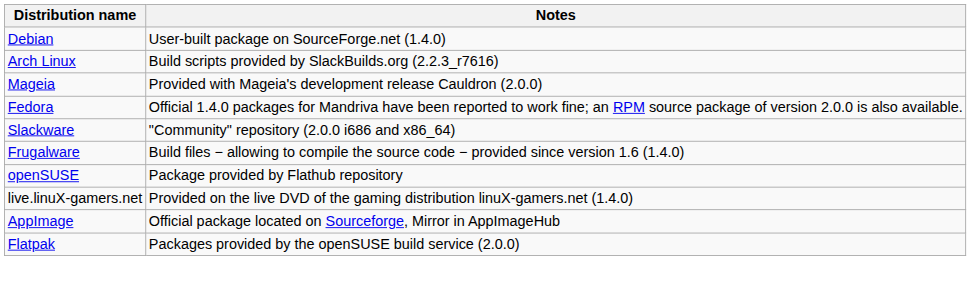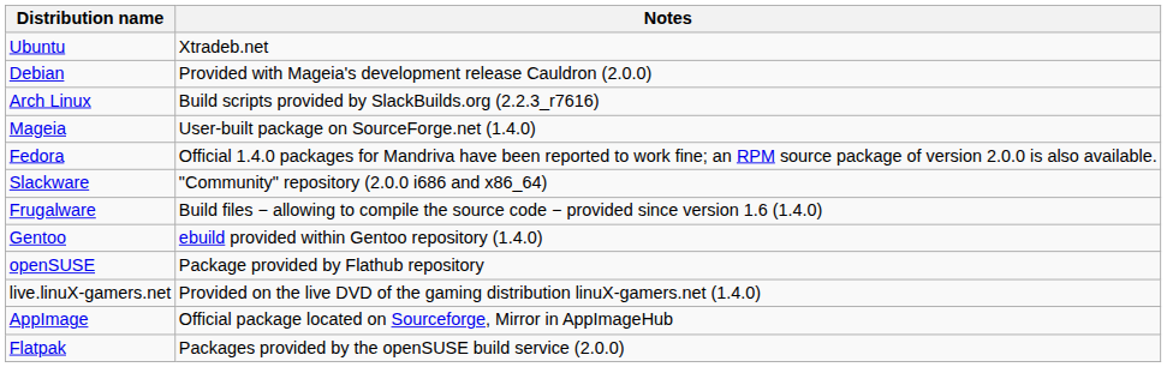 <table class="wikitable sortable">
 <tr>
 <th>Distribution name</th>
 <th>Notes</th>
 </tr>
 <tr>
+<td><a href='#'>Ubuntu</a></td>
+<td>Xtradeb.net</td>
+</tr>
+<tr>
 <td><a href='#'>Debian</a></td>
-<td>User-built package on SourceForge.net (1.4.0)</td>
+<td>Provided with Mageia's development release Cauldron (2.0.0)</td>
 </tr>
 <tr>
 <td><a href='#'>Arch Linux</a></td>
 <td>Build scripts provided by SlackBuilds.org (2.2.3_r7616)</td>
 </tr>
 <tr>
 <td><a href='#'>Mageia</a></td>
-<td>Provided with Mageia's development release Cauldron (2.0.0)</td>
+<td>User-built package on SourceForge.net (1.4.0)</td>
 </tr>
 <tr>
 <td><a href='#'>Fedora</a></td>
 <td>Official 1.4.0 packages for Mandriva have been reported to work fine; an <a href='#'>RPM</a> source package of version 2.0.0 is also available.</td>
 </tr>
 <tr>
 <td><a href='#'>Slackware</a></td>
 <td>"Community" repository (2.0.0 i686 and x86_64) </td>
 </tr>
 <tr>
 <td><a href='#'>Frugalware</a></td>
 <td>Build files − allowing to compile the source code − provided since version 1.6 (1.4.0)</td>
+</tr>
+<tr>
+<td><a href='#'>Gentoo</a></td>
+<td><a href='#'>ebuild</a> provided within Gentoo repository (1.4.0)</td>
 </tr>
 <tr>
 <td><a href='#'>openSUSE</a></td>
 <td>Package provided by Flathub repository </td>
 </tr>
 <tr>
 <td>live.linuX-gamers.net</td>
 <td>Provided on the live DVD of the gaming distribution linuX-gamers.net (1.4.0)</td>
 </tr>
 <tr>
 <td><a href='#'>AppImage</a></td>
 <td>Official package located on <a href='#'>Sourceforge</a>, Mirror in AppImageHub</td>
 </tr>
 <tr>
 <td><a href='#'>Flatpak</a></td>
 <td>Packages provided by the openSUSE build service (2.0.0)</td>
 </tr>
 </table>
